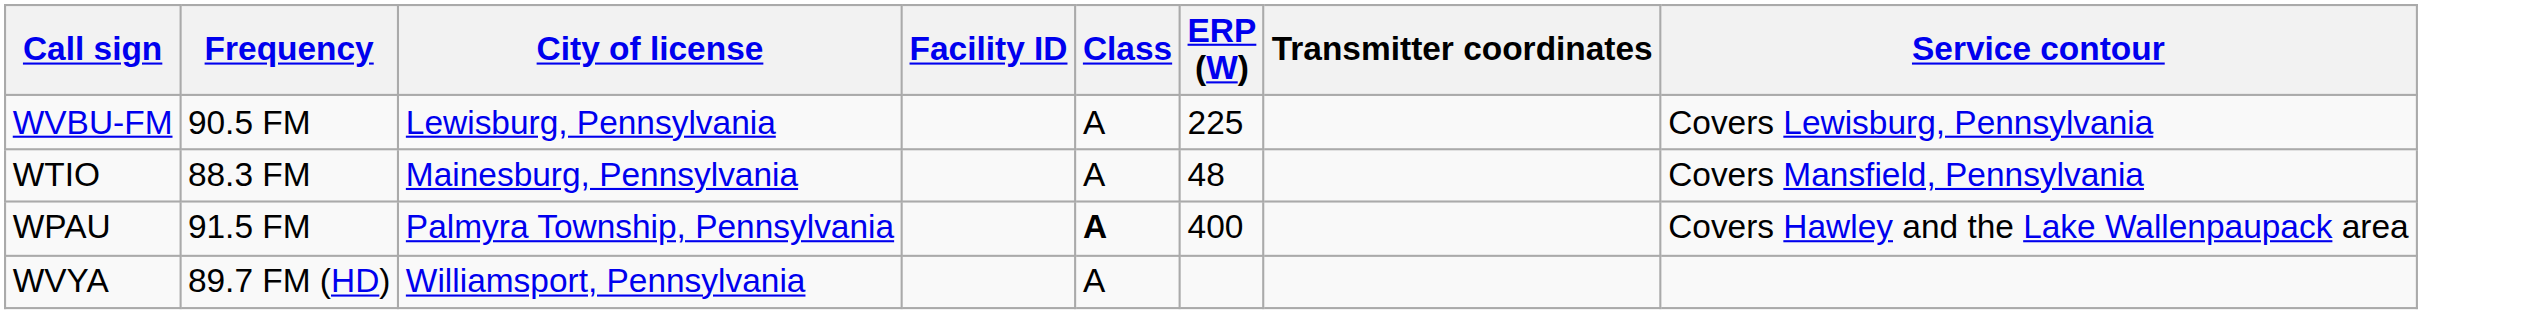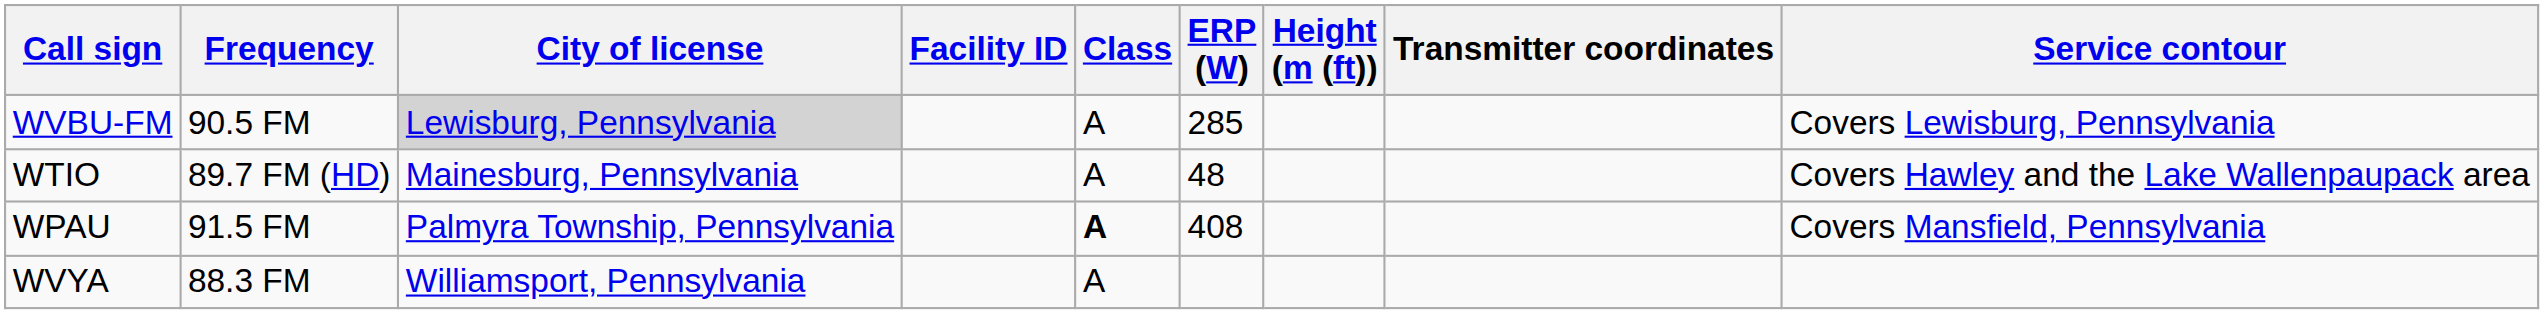 <table class="wikitable sortable">
 <tr>
 <th><a href='#'>Call sign</a></th>
 <th data-sort-type="number"><a href='#'>Frequency</a></th>
 <th><a href='#'>City of license</a></th>
 <th data-sort-type="number"><a href='#'>Facility ID</a></th>
 <th><a href='#'>Class</a></th>
 <th data-sort-type="number"><a href='#'>ERP</a><br>(<a href='#'>W</a>)</th>
+<th data-sort-type="number"><a href='#'>Height</a><br>(<a href='#'>m</a> (<a href='#'>ft</a>))</th>
 <th class="unsortable">Transmitter coordinates</th>
 <th class="unsortable"><a href='#'>Service contour</a></th>
 </tr>
 <tr>
 <td><a href='#'>WVBU-FM</a></td>
 <td>90.5 FM</td>
-<td><a href='#'>Lewisburg, Pennsylvania</a></td>
+<td style="background: lightgrey;"><a href='#'>Lewisburg, Pennsylvania</a></td>
 <td></td>
 <td>A</td>
-<td>225</td>
+<td>285</td>
+<td></td>
 <td></td>
 <td>Covers <a href='#'>Lewisburg, Pennsylvania</a></td>
 </tr>
 <tr>
 <td>WTIO</td>
-<td>88.3 FM</td>
+<td>89.7 FM (<a href='#'>HD</a>)</td>
 <td><a href='#'>Mainesburg, Pennsylvania</a></td>
 <td></td>
 <td>A</td>
 <td>48</td>
 <td></td>
-<td>Covers <a href='#'>Mansfield, Pennsylvania</a></td>
+<td></td>
+<td>Covers <a href='#'>Hawley</a> and the <a href='#'>Lake Wallenpaupack</a> area</td>
 </tr>
 <tr>
 <td>WPAU</td>
 <td>91.5 FM</td>
 <td><a href='#'>Palmyra Township, Pennsylvania</a></td>
 <td></td>
 <td><strong>A</strong></td>
-<td>400</td>
+<td>408</td>
 <td></td>
-<td>Covers <a href='#'>Hawley</a> and the <a href='#'>Lake Wallenpaupack</a> area</td>
+<td></td>
+<td>Covers <a href='#'>Mansfield, Pennsylvania</a></td>
 </tr>
 <tr>
 <td>WVYA</td>
-<td>89.7 FM (<a href='#'>HD</a>)</td>
+<td>88.3 FM</td>
 <td><a href='#'>Williamsport, Pennsylvania</a></td>
 <td></td>
 <td>A</td>
 <td><br></td>
 <td></td>
 <td></td>
+<td></td>
 </tr>
 </table>
